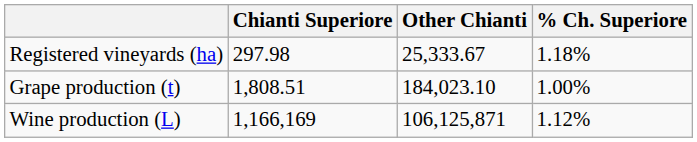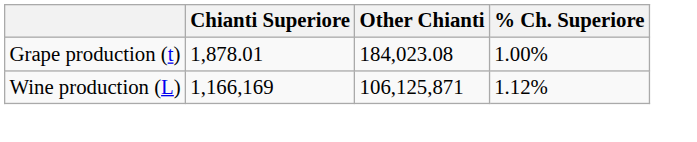 <table class="wikitable">
 <tr>
 <th></th>
 <th>Chianti Superiore</th>
 <th>Other Chianti</th>
 <th>% Ch. Superiore</th>
 </tr>
 <tr>
-<td>Registered vineyards (<a href='#'>ha</a>)</td>
-<td>297.98</td>
-<td>25,333.67</td>
-<td>1.18%</td>
-</tr>
-<tr>
 <td>Grape production (<a href='#'>t</a>)</td>
-<td>1,808.51</td>
-<td>184,023.10</td>
+<td>1,878.01</td>
+<td>184,023.08</td>
 <td>1.00%</td>
 </tr>
 <tr>
 <td>Wine production (<a href='#'>L</a>)</td>
 <td>1,166,169</td>
 <td>106,125,871</td>
 <td>1.12%</td>
 </tr>
 </table>
